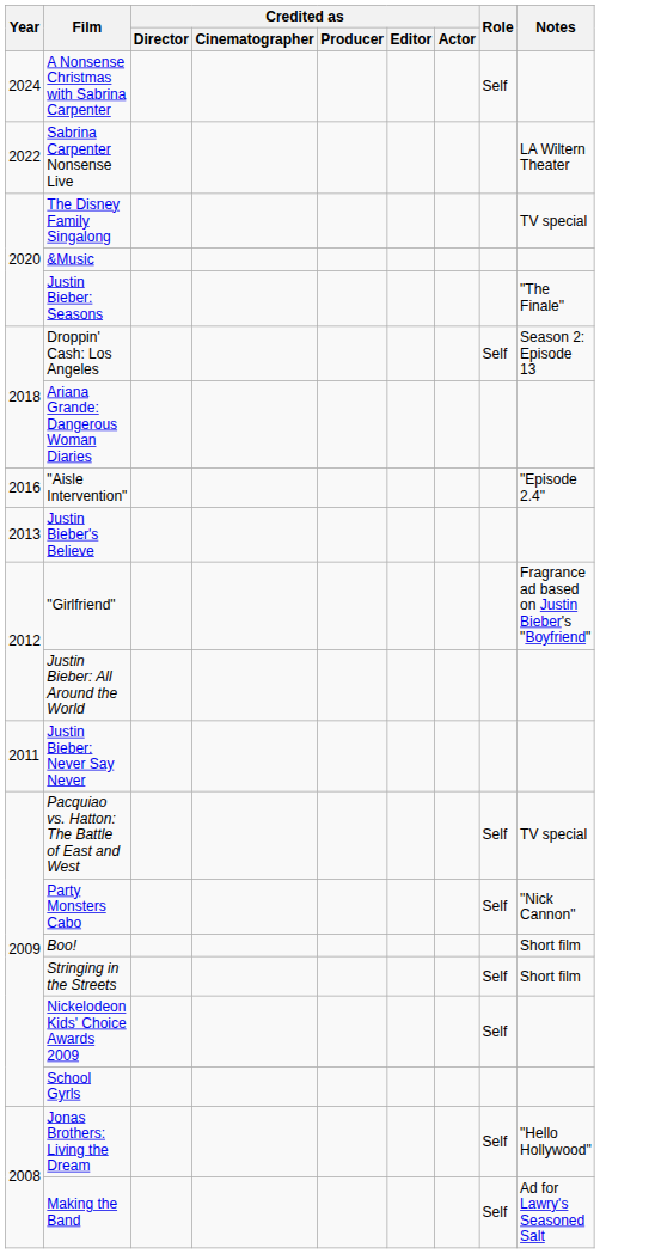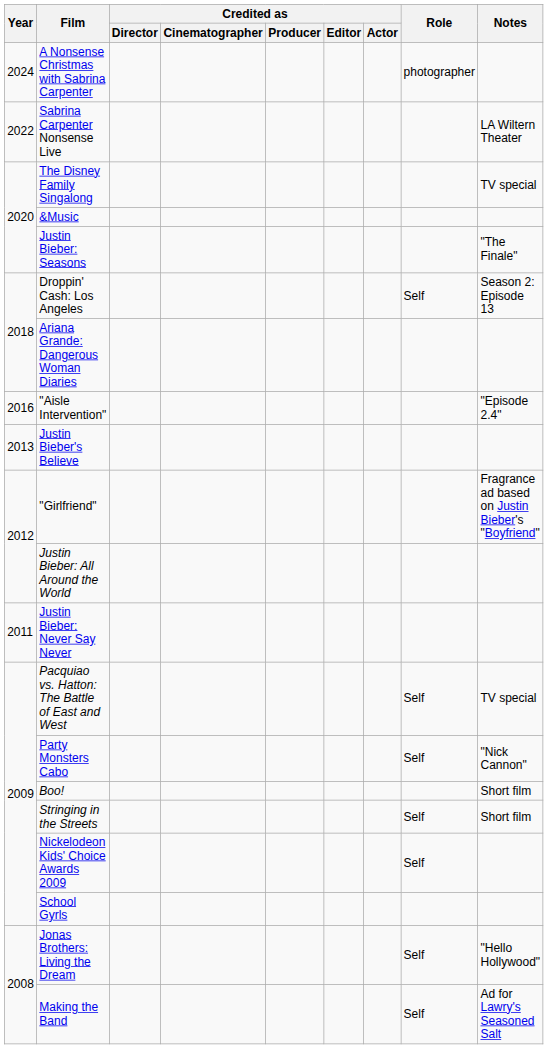 <table class="wikitable sortable" style="margin-right: 0;">
 <tr>
 <th rowspan="2" style="width:33px;">Year</th>
 <th rowspan="2" style="width:200px;">Film</th>
 <th colspan="5">Credited as</th>
 <th rowspan="2">Role</th>
 <th rowspan="2">Notes</th>
 </tr>
 <tr>
 <th style="width:75px;">Director</th>
 <th style="width:75px;">Cinematographer</th>
 <th style="width:75px;">Producer</th>
 <th style="width:75px;">Editor</th>
 <th style="width:75px;">Actor</th>
 </tr>
 <tr>
 <td rowspan="1">2024</td>
 <td><a href='#'>A Nonsense Christmas with Sabrina Carpenter</a></td>
 <td></td>
 <td></td>
 <td></td>
 <td></td>
 <td></td>
-<td>Self</td>
+<td>photographer</td>
 <td></td>
 </tr>
 <tr>
 <td rowspan="1">2022</td>
 <td><a href='#'>Sabrina Carpenter</a> Nonsense Live</td>
 <td></td>
 <td></td>
 <td></td>
 <td></td>
 <td></td>
 <td></td>
 <td>LA Wiltern Theater</td>
 </tr>
 <tr>
 <td rowspan="3">2020</td>
 <td><a href='#'>The Disney Family Singalong</a></td>
 <td></td>
 <td></td>
 <td></td>
 <td></td>
 <td></td>
 <td></td>
 <td>TV special</td>
 </tr>
 <tr>
 <td><a href='#'>&Music</a></td>
 <td></td>
 <td></td>
 <td></td>
 <td></td>
 <td></td>
 <td></td>
 <td></td>
 </tr>
 <tr>
 <td><a href='#'>Justin Bieber: Seasons</a></td>
 <td></td>
 <td></td>
 <td></td>
 <td></td>
 <td></td>
 <td></td>
 <td>"The Finale"</td>
 </tr>
 <tr>
 <td rowspan="2">2018</td>
 <td>Droppin' Cash: Los Angeles</td>
 <td></td>
 <td></td>
 <td></td>
 <td></td>
 <td></td>
 <td>Self</td>
 <td>Season 2: Episode 13</td>
 </tr>
 <tr>
 <td><a href='#'>Ariana Grande: Dangerous Woman Diaries</a></td>
 <td></td>
 <td></td>
 <td></td>
 <td></td>
 <td></td>
 <td></td>
 <td></td>
 </tr>
 <tr>
 <td>2016</td>
 <td>"Aisle Intervention"</td>
 <td></td>
 <td></td>
 <td></td>
 <td></td>
 <td></td>
 <td></td>
 <td>"Episode 2.4"</td>
 </tr>
 <tr>
 <td>2013</td>
 <td><a href='#'>Justin Bieber's Believe</a></td>
 <td></td>
 <td></td>
 <td></td>
 <td></td>
 <td></td>
 <td></td>
 </tr>
 <tr>
 <td rowspan="2">2012</td>
 <td>"Girlfriend"</td>
 <td></td>
 <td></td>
 <td></td>
 <td></td>
 <td></td>
 <td></td>
 <td>Fragrance ad based on <a href='#'>Justin Bieber</a>'s "<a href='#'>Boyfriend</a>"</td>
 </tr>
 <tr>
 <td><em>Justin Bieber: All Around the World</em></td>
 <td></td>
 <td></td>
 <td></td>
 <td></td>
 <td></td>
 <td></td>
 <td></td>
 </tr>
 <tr>
 <td>2011</td>
 <td><a href='#'>Justin Bieber: Never Say Never</a></td>
 <td></td>
 <td></td>
 <td></td>
 <td></td>
 <td></td>
 <td></td>
 <td></td>
 </tr>
 <tr>
 <td rowspan="6">2009</td>
 <td><em>Pacquiao vs. Hatton: The Battle of East and West</em></td>
 <td></td>
 <td></td>
 <td></td>
 <td></td>
 <td></td>
 <td>Self</td>
 <td>TV special</td>
 </tr>
 <tr>
 <td><a href='#'>Party Monsters Cabo</a></td>
 <td></td>
 <td></td>
 <td></td>
 <td></td>
 <td></td>
 <td>Self</td>
 <td>"Nick Cannon"</td>
 </tr>
 <tr>
 <td><em>Boo!</em></td>
 <td></td>
 <td></td>
 <td></td>
 <td></td>
 <td></td>
 <td></td>
 <td>Short film</td>
 </tr>
 <tr>
 <td><em>Stringing in the Streets</em></td>
 <td></td>
 <td></td>
 <td></td>
 <td></td>
 <td></td>
 <td>Self</td>
 <td>Short film</td>
 </tr>
 <tr>
 <td><a href='#'>Nickelodeon Kids' Choice Awards 2009</a></td>
 <td></td>
 <td></td>
 <td></td>
 <td></td>
 <td></td>
 <td>Self</td>
 <td></td>
 </tr>
 <tr>
 <td><a href='#'>School Gyrls</a></td>
 <td></td>
 <td></td>
 <td></td>
 <td></td>
 <td></td>
 <td></td>
 <td></td>
 </tr>
 <tr>
 <td rowspan="2">2008</td>
 <td><a href='#'>Jonas Brothers: Living the Dream</a></td>
 <td></td>
 <td></td>
 <td></td>
 <td></td>
 <td></td>
 <td>Self</td>
 <td>"Hello Hollywood"</td>
 </tr>
 <tr>
 <td><a href='#'>Making the Band</a></td>
 <td></td>
 <td></td>
 <td></td>
 <td></td>
 <td></td>
 <td>Self</td>
 <td>Ad for <a href='#'>Lawry's Seasoned Salt</a></td>
 </tr>
 </table>
